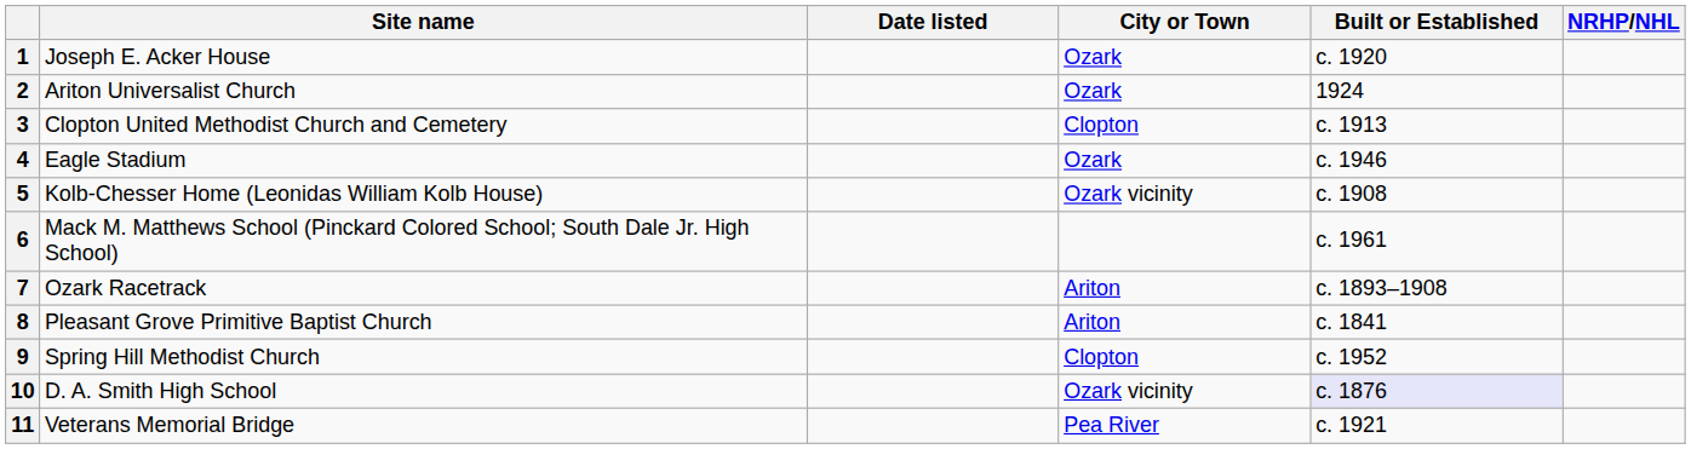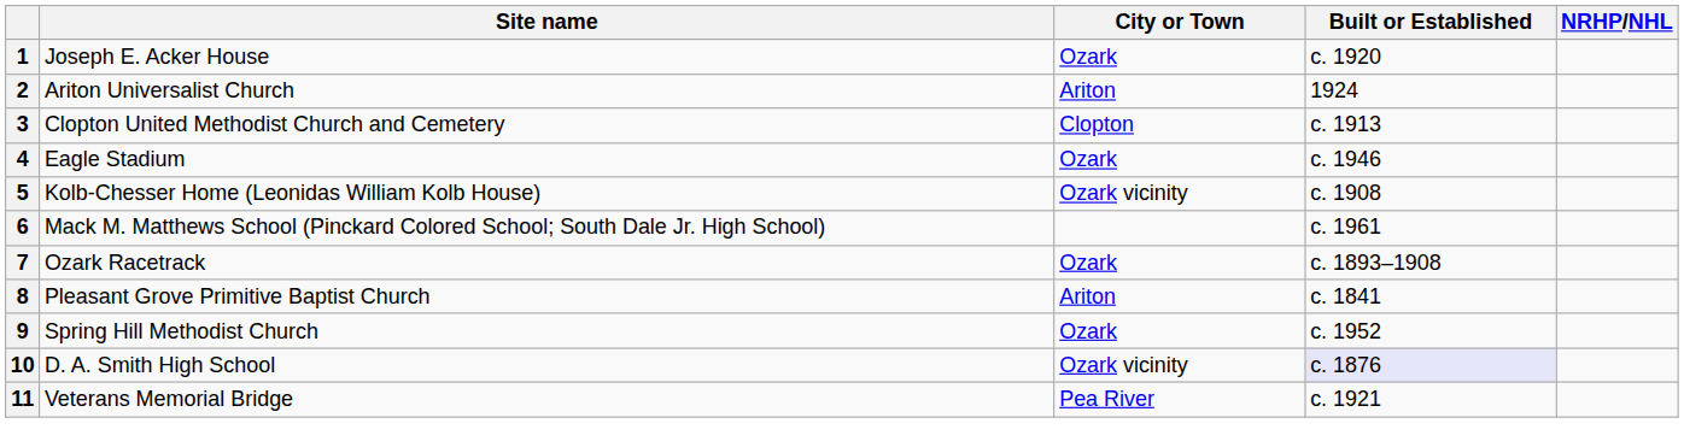 <table class="wikitable" style="width:98%">
 <tr>
 <th width = 2% ></th>
 <th><strong>Site name</strong></th>
-<th width = 15% ><strong>Date listed</strong></th>
 <th width = 15% ><strong>City or Town</strong></th>
 <th width = 15% ><strong>Built or Established</strong></th>
 <th width = 5%  ><strong><a href='#'>NRHP</a>/<a href='#'>NHL</a></strong></th>
 </tr>
 <tr ->
 <th>1</th>
 <td>Joseph E. Acker House</td>
-<td></td>
 <td><a href='#'>Ozark</a></td>
 <td>c. 1920</td>
 <td></td>
 </tr>
 <tr ->
 <th>2</th>
 <td>Ariton Universalist Church</td>
-<td></td>
-<td><a href='#'>Ozark</a></td>
+<td><a href='#'>Ariton</a></td>
 <td>1924</td>
 <td></td>
 </tr>
 <tr ->
 <th>3</th>
 <td>Clopton United Methodist Church and Cemetery</td>
-<td></td>
 <td><a href='#'>Clopton</a></td>
 <td>c. 1913</td>
 <td></td>
 </tr>
 <tr>
 <th>4</th>
 <td>Eagle Stadium</td>
-<td></td>
 <td><a href='#'>Ozark</a></td>
 <td>c. 1946</td>
 <td></td>
 </tr>
 <tr ->
 <th>5</th>
 <td>Kolb-Chesser Home (Leonidas William Kolb House)</td>
-<td></td>
 <td><a href='#'>Ozark</a> vicinity</td>
 <td>c. 1908</td>
 <td></td>
 </tr>
 <tr ->
 <th>6</th>
 <td>Mack M. Matthews School (Pinckard Colored School; South Dale Jr. High School)</td>
 <td></td>
-<td></td>
 <td>c. 1961</td>
 <td></td>
 </tr>
 <tr ->
 <th>7</th>
 <td>Ozark Racetrack</td>
-<td></td>
-<td><a href='#'>Ariton</a></td>
+<td><a href='#'>Ozark</a></td>
 <td>c. 1893–1908</td>
 <td></td>
 </tr>
 <tr ->
 <th>8</th>
 <td>Pleasant Grove Primitive Baptist Church</td>
-<td></td>
 <td><a href='#'>Ariton</a></td>
 <td>c. 1841</td>
 <td></td>
 </tr>
 <tr ->
 <th>9</th>
 <td>Spring Hill Methodist Church</td>
-<td></td>
-<td><a href='#'>Clopton</a></td>
+<td><a href='#'>Ozark</a></td>
 <td>c. 1952</td>
 <td></td>
 </tr>
 <tr ->
 <th>10</th>
 <td>D. A. Smith High School</td>
-<td></td>
 <td><a href='#'>Ozark</a> vicinity</td>
 <td style="background: lavender;">c. 1876</td>
 <td></td>
 </tr>
 <tr ->
 <th>11</th>
 <td>Veterans Memorial Bridge</td>
-<td></td>
 <td><a href='#'>Pea River</a></td>
 <td>c. 1921</td>
 <td></td>
 </tr>
 </table>
